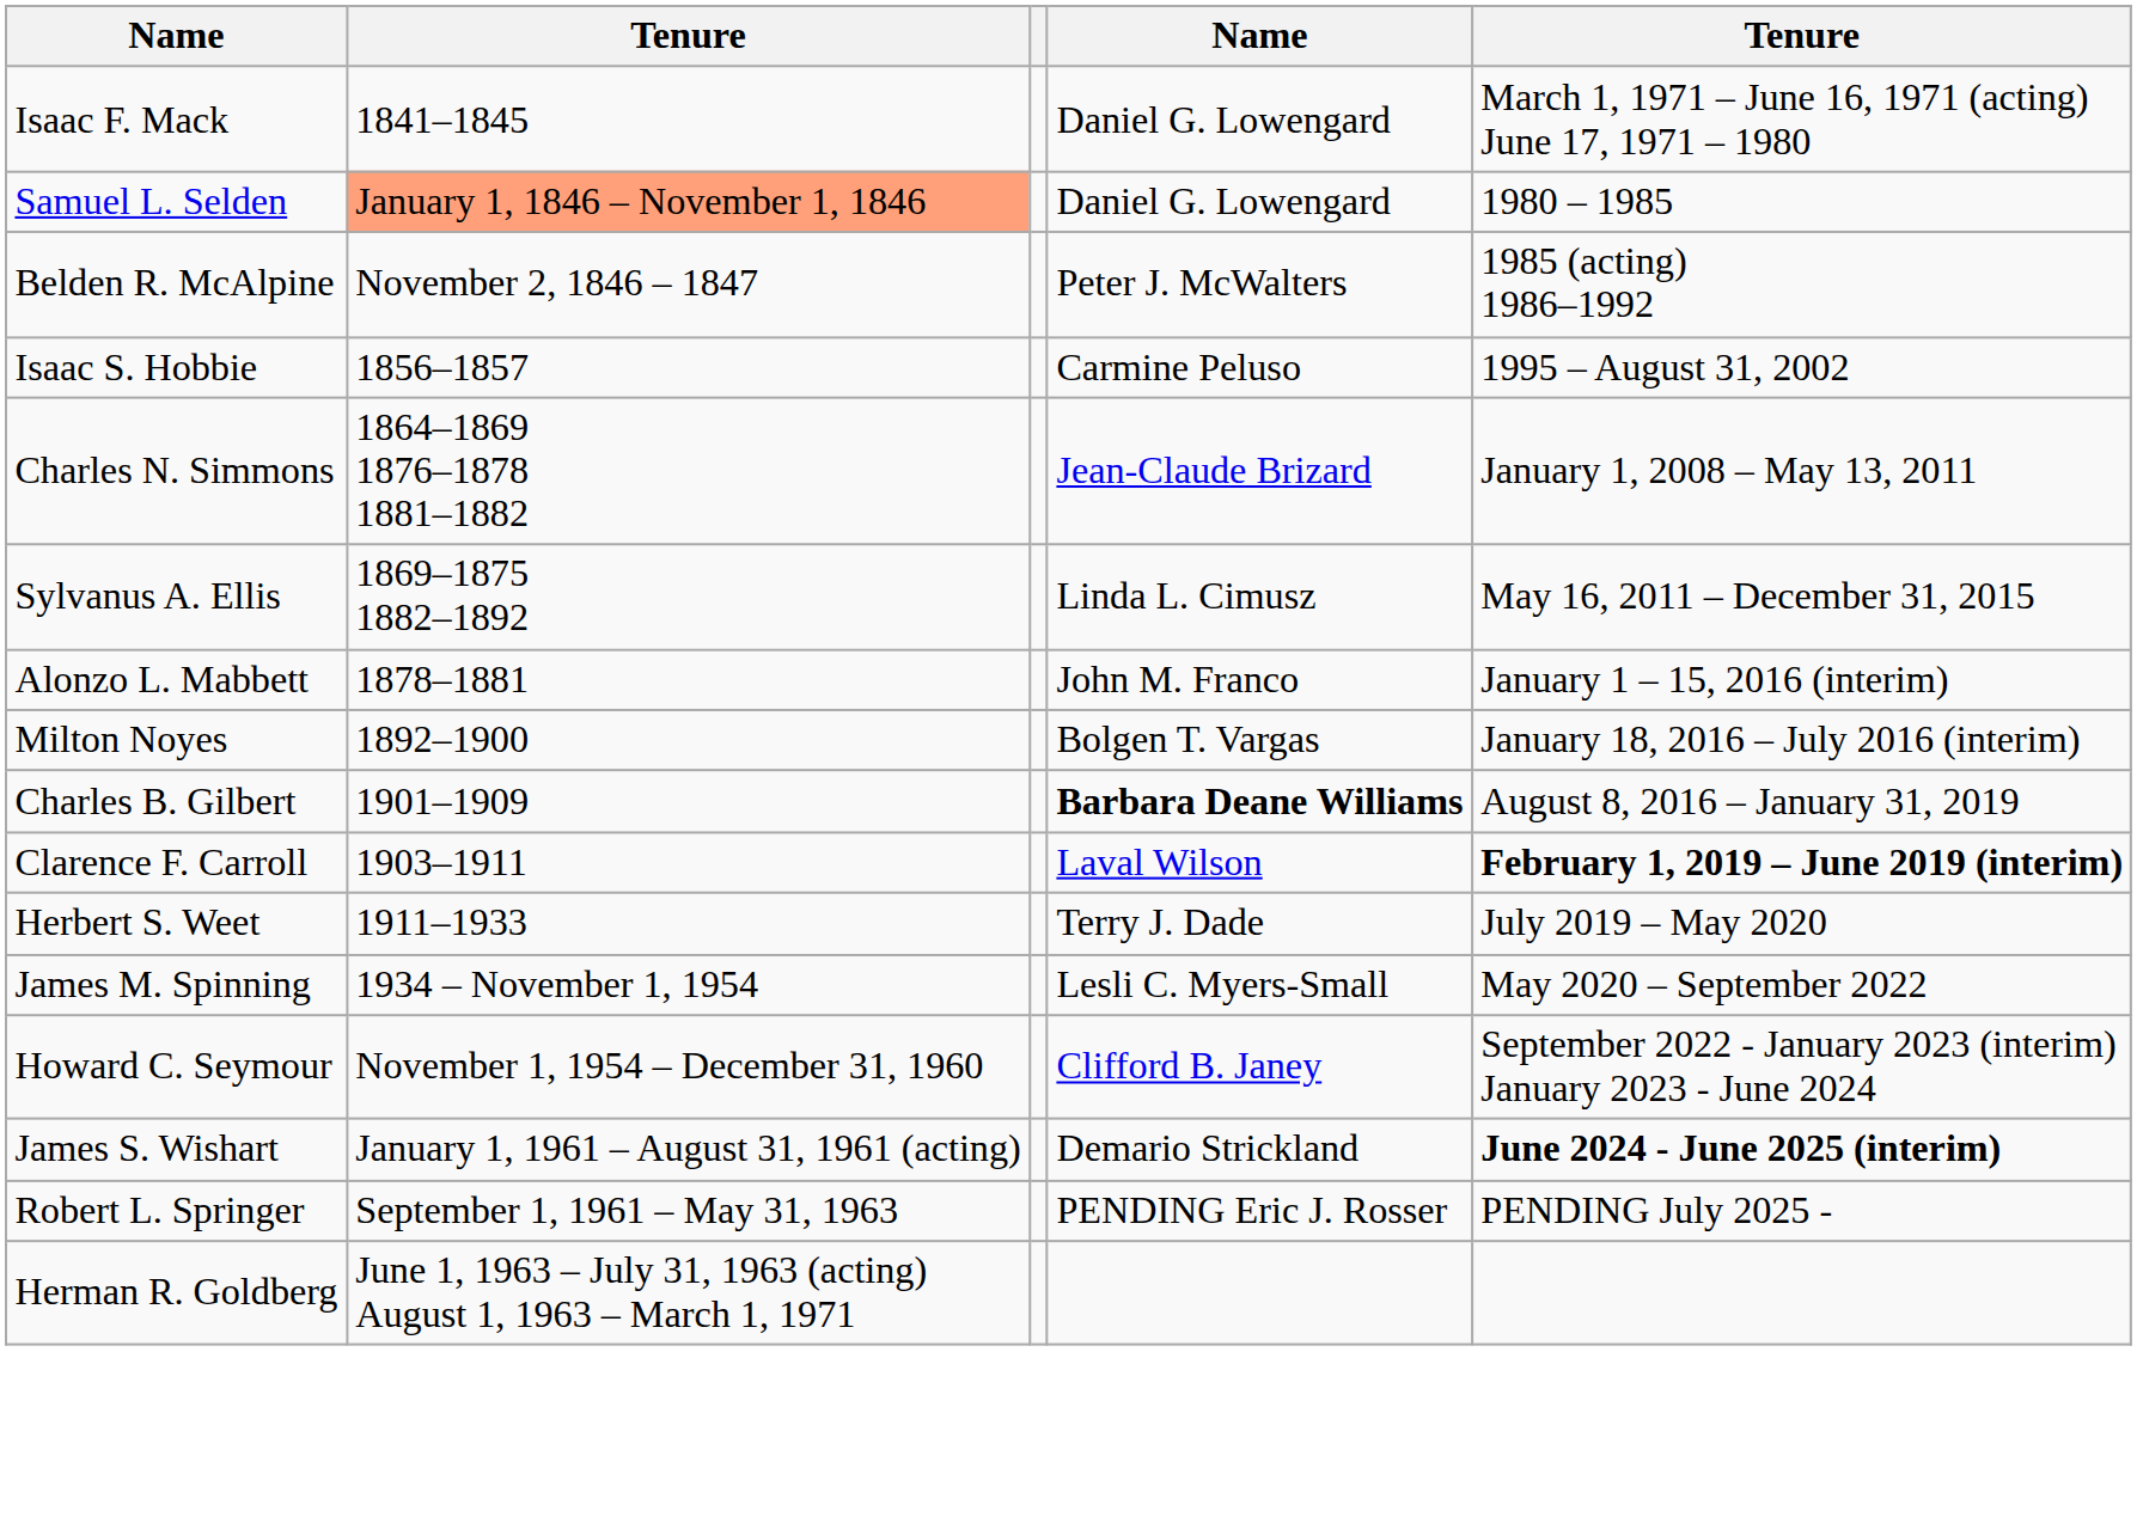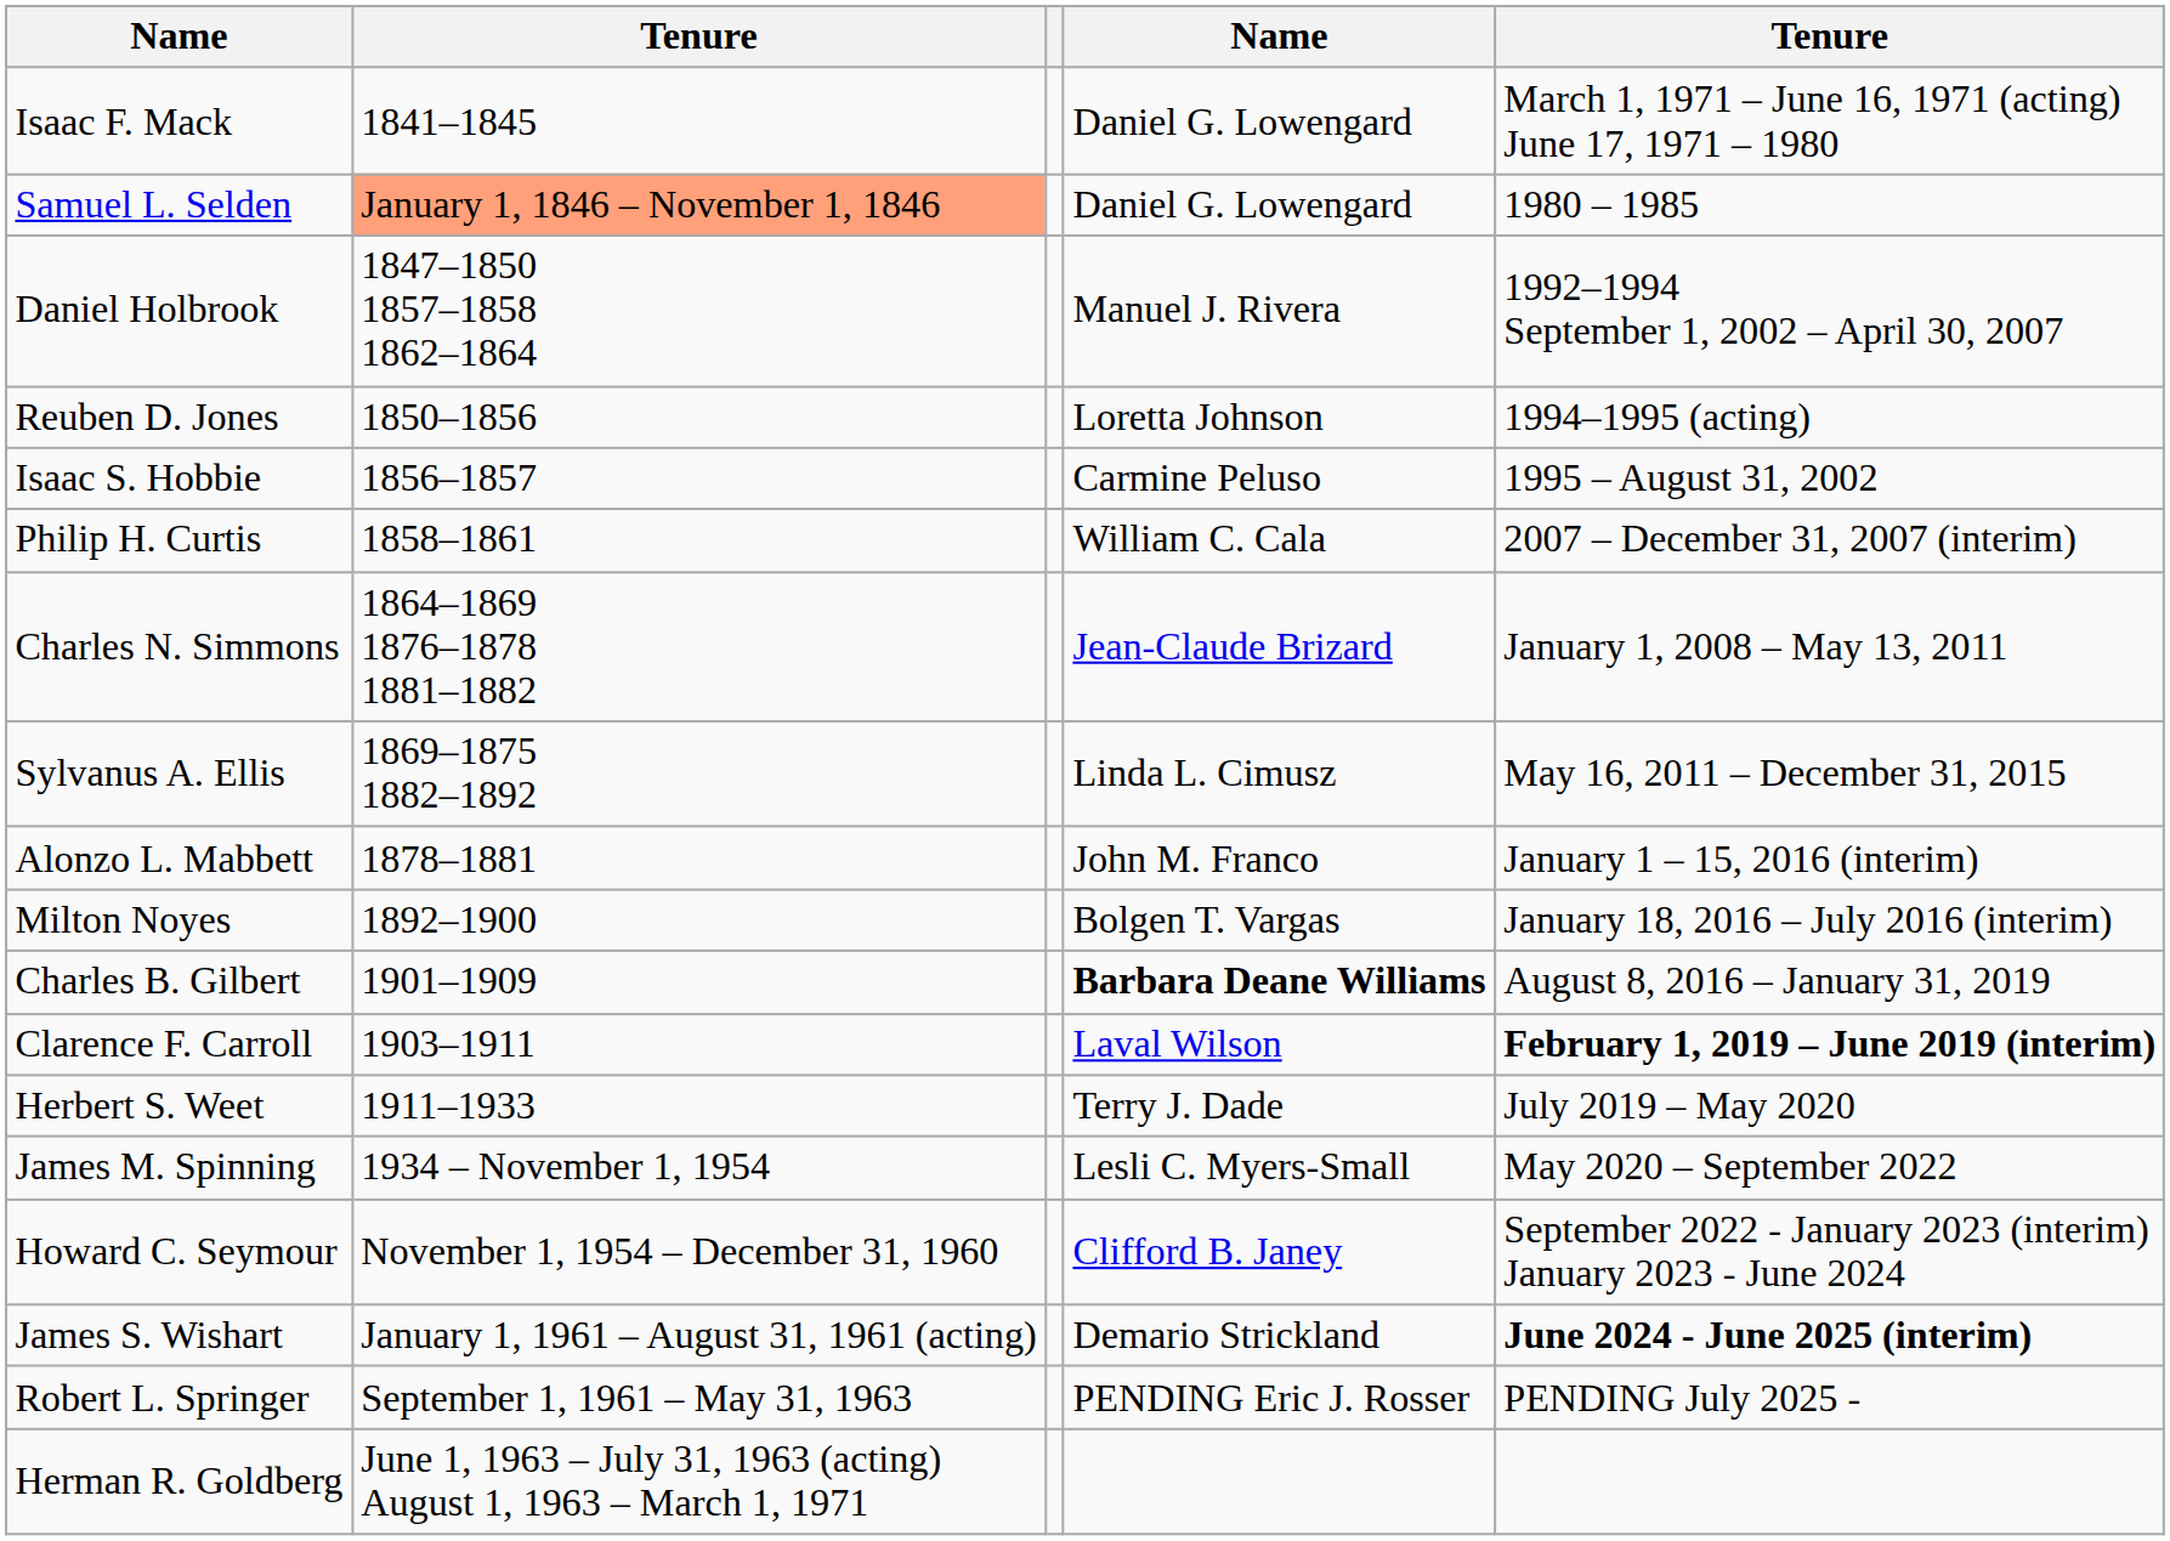 <table class="wikitable collapsible">
 <tr>
 <th>Name</th>
 <th>Tenure</th>
 <th></th>
 <th>Name</th>
 <th>Tenure</th>
 </tr>
 <tr>
 <td>Isaac F. Mack</td>
 <td>1841–1845</td>
 <td></td>
 <td>Daniel G. Lowengard</td>
 <td>March 1, 1971 – June 16, 1971 (acting)<br>June 17, 1971 – 1980</td>
 </tr>
 <tr>
 <td><a href='#'>Samuel L. Selden</a></td>
 <td style="background: lightsalmon;">January 1, 1846 – November 1, 1846</td>
 <td></td>
 <td>Daniel G. Lowengard</td>
 <td>1980 – 1985</td>
 </tr>
 <tr>
-<td>Belden R. McAlpine</td>
-<td>November 2, 1846 – 1847</td>
+<td>Daniel Holbrook</td>
+<td>1847–1850<br>1857–1858<br>1862–1864</td>
 <td></td>
-<td>Peter J. McWalters</td>
-<td>1985 (acting)<br>1986–1992</td>
+<td>Manuel J. Rivera</td>
+<td>1992–1994<br>September 1, 2002 – April 30, 2007</td>
+</tr>
+<tr>
+<td>Reuben D. Jones</td>
+<td>1850–1856</td>
+<td></td>
+<td>Loretta Johnson</td>
+<td>1994–1995 (acting)</td>
 </tr>
 <tr>
 <td>Isaac S. Hobbie</td>
 <td>1856–1857</td>
 <td></td>
 <td>Carmine Peluso</td>
 <td>1995 – August 31, 2002</td>
+</tr>
+<tr>
+<td>Philip H. Curtis</td>
+<td>1858–1861</td>
+<td></td>
+<td>William C. Cala</td>
+<td>2007 – December 31, 2007 (interim)</td>
 </tr>
 <tr>
 <td>Charles N. Simmons</td>
 <td>1864–1869<br>1876–1878<br>1881–1882</td>
 <td></td>
 <td><a href='#'>Jean-Claude Brizard</a></td>
 <td>January 1, 2008 – May 13, 2011</td>
 </tr>
 <tr>
 <td>Sylvanus A. Ellis</td>
 <td>1869–1875<br>1882–1892</td>
 <td></td>
 <td>Linda L. Cimusz</td>
 <td>May 16, 2011 – December 31, 2015 </td>
 </tr>
 <tr>
 <td>Alonzo L. Mabbett</td>
 <td>1878–1881</td>
 <td></td>
 <td>John M. Franco</td>
 <td>January 1 – 15, 2016 (interim)</td>
 </tr>
 <tr>
 <td>Milton Noyes</td>
 <td>1892–1900</td>
 <td></td>
 <td>Bolgen T. Vargas</td>
 <td>January 18, 2016 – July 2016 (interim)</td>
 </tr>
 <tr>
 <td>Charles B. Gilbert</td>
 <td>1901–1909</td>
 <td></td>
 <td><strong>Barbara Deane Williams</strong></td>
 <td>August 8, 2016 – January 31, 2019</td>
 </tr>
 <tr>
 <td>Clarence F. Carroll</td>
 <td>1903–1911</td>
 <td></td>
 <td><a href='#'>Laval Wilson</a></td>
 <td><strong>February 1, 2019 – June 2019 (interim)</strong></td>
 </tr>
 <tr>
 <td>Herbert S. Weet</td>
 <td>1911–1933</td>
 <td></td>
 <td>Terry J. Dade</td>
 <td>July 2019 – May 2020</td>
 </tr>
 <tr>
 <td>James M. Spinning</td>
 <td>1934 – November 1, 1954</td>
 <td></td>
 <td>Lesli C. Myers-Small</td>
 <td>May 2020 – September 2022</td>
 </tr>
 <tr>
 <td>Howard C. Seymour</td>
 <td>November 1, 1954 – December 31, 1960</td>
 <td></td>
 <td><a href='#'>Clifford B. Janey</a></td>
 <td>September 2022 - January 2023 (interim)<br>January 2023 - June 2024</td>
 </tr>
 <tr>
 <td>James S. Wishart</td>
 <td>January 1, 1961 – August 31, 1961 (acting)</td>
 <td></td>
 <td>Demario Strickland</td>
 <td><strong>June 2024 - June 2025 (interim)</strong></td>
 </tr>
 <tr>
 <td>Robert L. Springer</td>
 <td>September 1, 1961 – May 31, 1963</td>
 <td></td>
 <td>PENDING Eric J. Rosser</td>
 <td>PENDING July 2025 -</td>
 </tr>
 <tr>
 <td>Herman R. Goldberg</td>
 <td>June 1, 1963 – July 31, 1963 (acting)<br>August 1, 1963 – March 1, 1971</td>
 <td></td>
 <td></td>
 </tr>
 </table>
